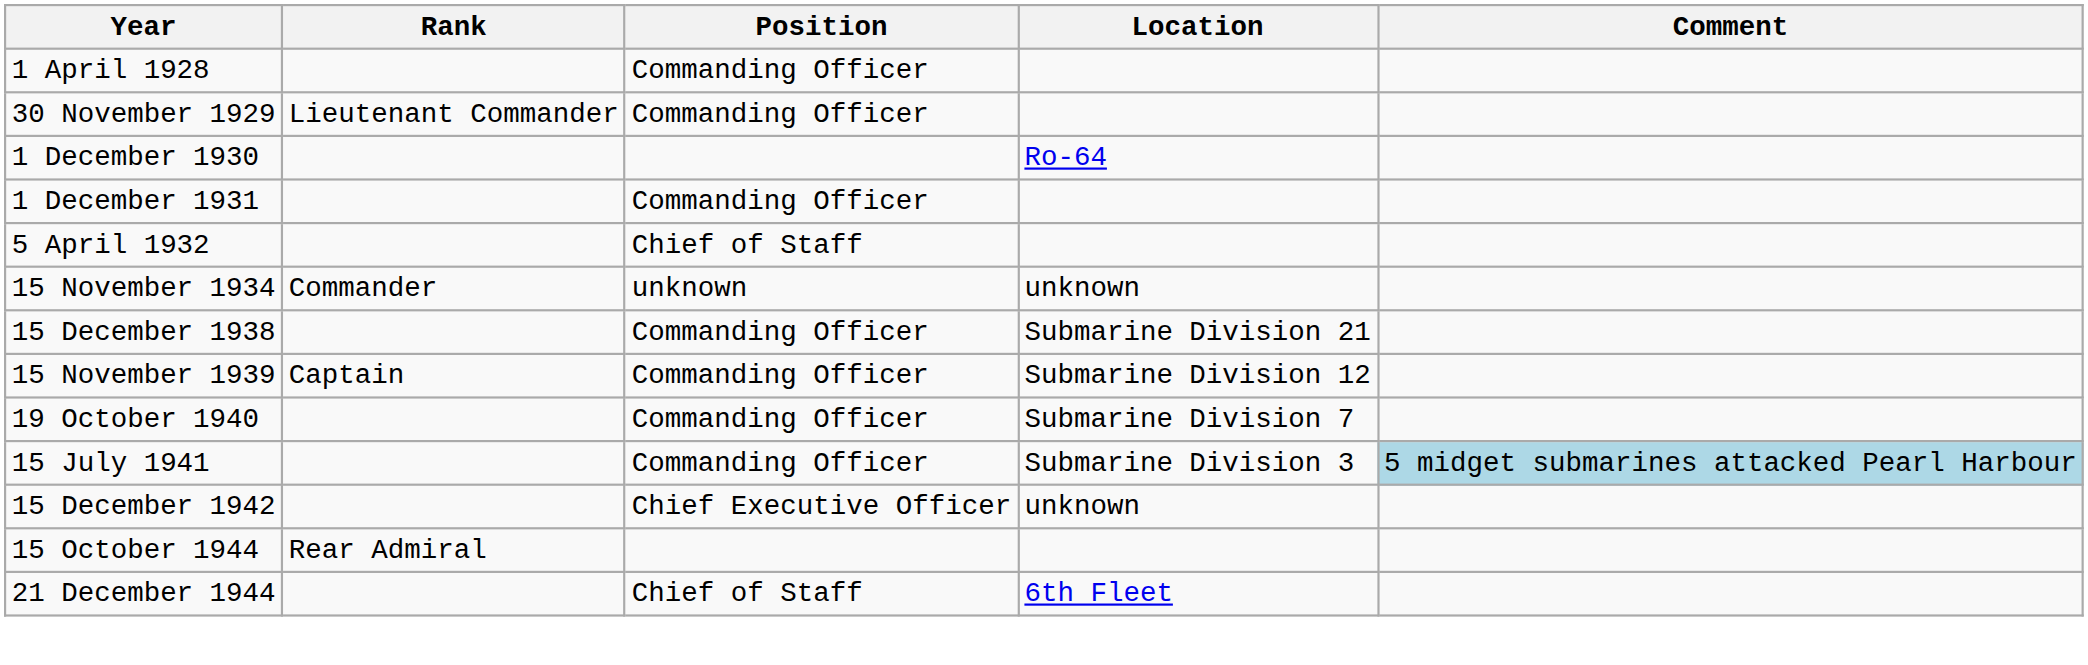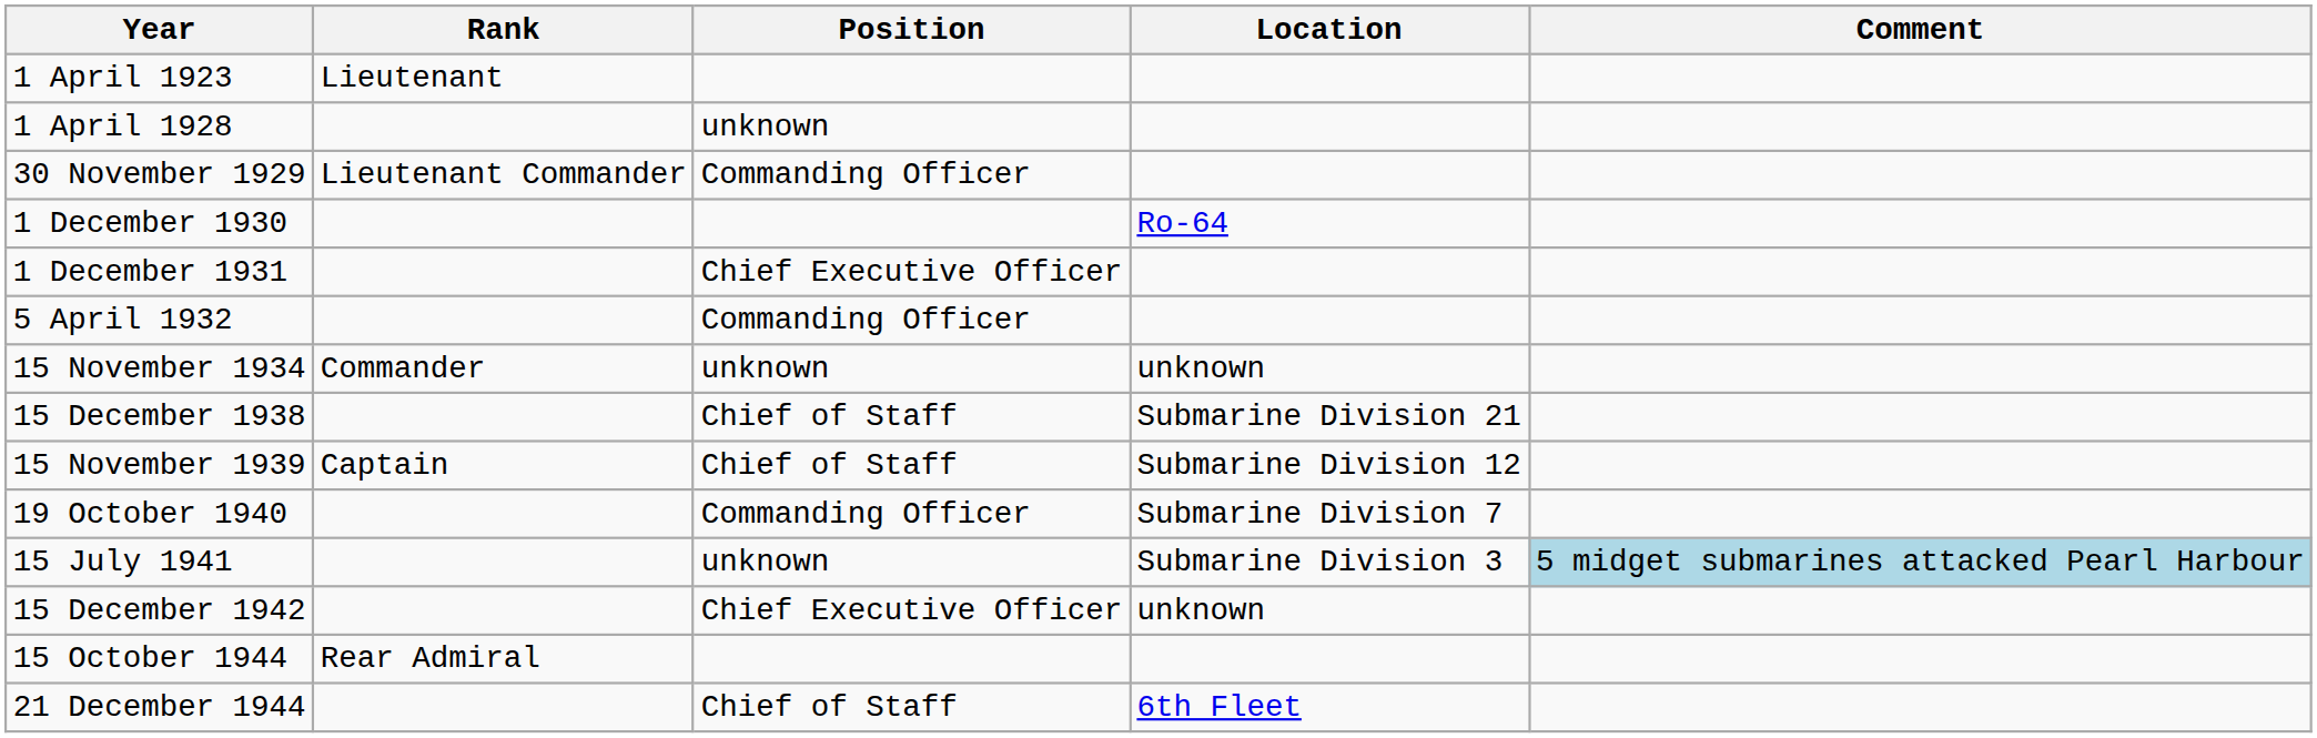 <table class="wikitable sortable" style="font-size:97%;">
 <tr>
 <th>Year</th>
 <th>Rank</th>
 <th>Position</th>
 <th>Location</th>
 <th>Comment</th>
 </tr>
 <tr>
+<td>1 April 1923</td>
+<td>Lieutenant</td>
+<td></td>
+<td></td>
+<td></td>
+</tr>
+<tr>
 <td>1 April 1928</td>
 <td></td>
-<td>Commanding Officer</td>
+<td>unknown</td>
 <td></td>
 <td></td>
 </tr>
 <tr>
 <td>30 November 1929</td>
 <td>Lieutenant Commander</td>
 <td>Commanding Officer</td>
 <td></td>
 <td></td>
 </tr>
 <tr>
 <td>1 December 1930</td>
 <td></td>
 <td></td>
 <td><a href='#'>Ro-64</a></td>
 <td></td>
 </tr>
 <tr>
 <td>1 December 1931</td>
 <td></td>
-<td>Commanding Officer</td>
+<td>Chief Executive Officer</td>
 <td></td>
 <td></td>
 </tr>
 <tr>
 <td>5 April 1932</td>
 <td></td>
-<td>Chief of Staff</td>
+<td>Commanding Officer</td>
 <td></td>
 <td></td>
 </tr>
 <tr>
 <td>15 November 1934</td>
 <td>Commander</td>
 <td>unknown</td>
 <td>unknown</td>
 <td></td>
 </tr>
 <tr>
 <td>15 December 1938</td>
 <td></td>
-<td>Commanding Officer</td>
+<td>Chief of Staff</td>
 <td>Submarine Division 21</td>
 <td></td>
 </tr>
 <tr>
 <td>15 November 1939</td>
 <td>Captain</td>
-<td>Commanding Officer</td>
+<td>Chief of Staff</td>
 <td>Submarine Division 12</td>
 <td></td>
 </tr>
 <tr>
 <td>19 October 1940</td>
 <td></td>
 <td>Commanding Officer</td>
 <td>Submarine Division 7</td>
 <td></td>
 </tr>
 <tr>
 <td>15 July 1941</td>
 <td></td>
-<td>Commanding Officer</td>
+<td>unknown</td>
 <td>Submarine Division 3</td>
 <td style="background: lightblue;">5 midget submarines attacked Pearl Harbour</td>
 </tr>
 <tr>
 <td>15 December 1942</td>
 <td></td>
 <td>Chief Executive Officer</td>
 <td>unknown</td>
 <td></td>
 </tr>
 <tr>
 <td>15 October 1944</td>
 <td>Rear Admiral</td>
 <td></td>
 <td></td>
 <td></td>
 </tr>
 <tr>
 <td>21 December 1944</td>
 <td></td>
 <td>Chief of Staff</td>
 <td><a href='#'>6th Fleet</a></td>
 <td></td>
 </tr>
 </table>
